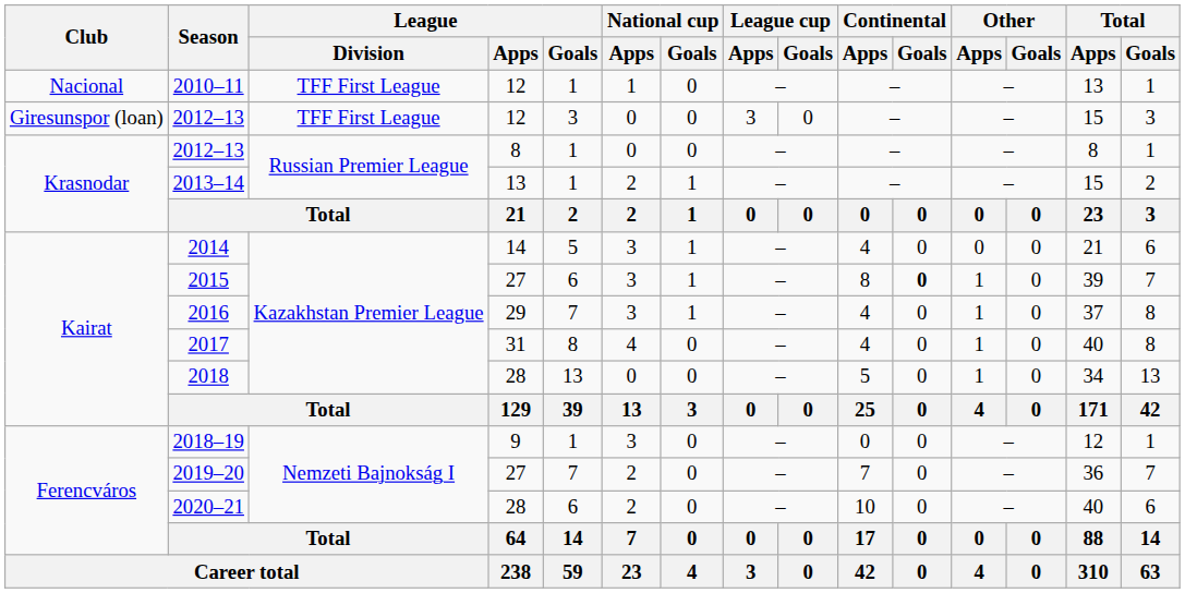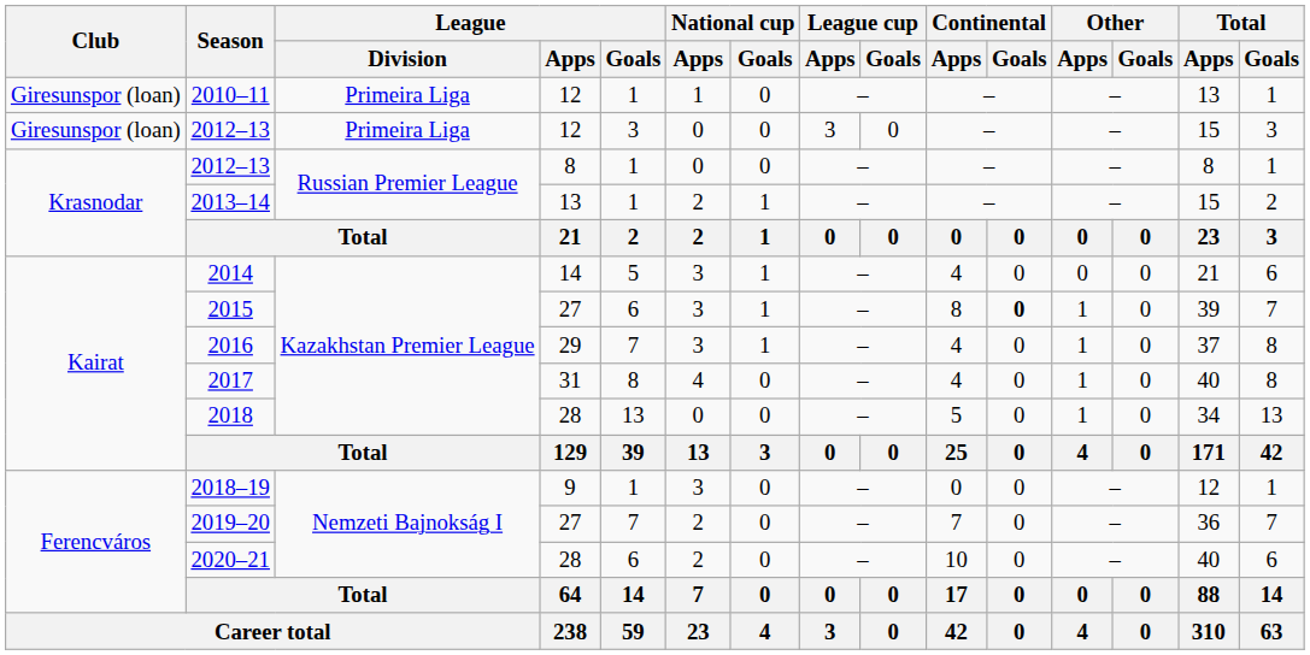 <table class="wikitable" style="text-align:center">
 <tr>
 <th rowspan="2">Club</th>
 <th rowspan="2">Season</th>
 <th colspan="3">League</th>
 <th colspan="2">National cup</th>
 <th colspan="2">League cup</th>
 <th colspan="2">Continental</th>
 <th colspan="2">Other</th>
 <th colspan="2">Total</th>
 </tr>
 <tr>
 <th>Division</th>
 <th>Apps</th>
 <th>Goals</th>
 <th>Apps</th>
 <th>Goals</th>
 <th>Apps</th>
 <th>Goals</th>
 <th>Apps</th>
 <th>Goals</th>
 <th>Apps</th>
 <th>Goals</th>
 <th>Apps</th>
 <th>Goals</th>
 </tr>
 <tr>
-<td><a href='#'>Nacional</a></td>
+<td><a href='#'>Giresunspor</a> (loan)</td>
 <td><a href='#'>2010–11</a></td>
-<td><a href='#'>TFF First League</a></td>
+<td><a href='#'>Primeira Liga</a></td>
 <td>12</td>
 <td>1</td>
 <td>1</td>
 <td>0</td>
 <td colspan="2">–</td>
 <td colspan="2">–</td>
 <td colspan="2">–</td>
 <td>13</td>
 <td>1</td>
 </tr>
 <tr>
 <td><a href='#'>Giresunspor</a> (loan)</td>
 <td><a href='#'>2012–13</a></td>
-<td><a href='#'>TFF First League</a></td>
+<td><a href='#'>Primeira Liga</a></td>
 <td>12</td>
 <td>3</td>
 <td>0</td>
 <td>0</td>
 <td>3</td>
 <td>0</td>
 <td colspan="2">–</td>
 <td colspan="2">–</td>
 <td>15</td>
 <td>3</td>
 </tr>
 <tr>
 <td rowspan="3"><a href='#'>Krasnodar</a></td>
 <td><a href='#'>2012–13</a></td>
 <td rowspan="2"><a href='#'>Russian Premier League</a></td>
 <td>8</td>
 <td>1</td>
 <td>0</td>
 <td>0</td>
 <td colspan="2">–</td>
 <td colspan="2">–</td>
 <td colspan="2">–</td>
 <td>8</td>
 <td>1</td>
 </tr>
 <tr>
 <td><a href='#'>2013–14</a></td>
 <td>13</td>
 <td>1</td>
 <td>2</td>
 <td>1</td>
 <td colspan="2">–</td>
 <td colspan="2">–</td>
 <td colspan="2">–</td>
 <td>15</td>
 <td>2</td>
 </tr>
 <tr>
 <th colspan="2">Total</th>
 <th>21</th>
 <th>2</th>
 <th>2</th>
 <th>1</th>
 <th>0</th>
 <th>0</th>
 <th>0</th>
 <th>0</th>
 <th>0</th>
 <th>0</th>
 <th>23</th>
 <th>3</th>
 </tr>
 <tr>
 <td rowspan="6"><a href='#'>Kairat</a></td>
 <td><a href='#'>2014</a></td>
 <td rowspan="5"><a href='#'>Kazakhstan Premier League</a></td>
 <td>14</td>
 <td>5</td>
 <td>3</td>
 <td>1</td>
 <td colspan="2">–</td>
 <td>4</td>
 <td>0</td>
 <td>0</td>
 <td>0</td>
 <td>21</td>
 <td>6</td>
 </tr>
 <tr>
 <td><a href='#'>2015</a></td>
 <td>27</td>
 <td>6</td>
 <td>3</td>
 <td>1</td>
 <td colspan="2">–</td>
 <td>8</td>
 <td><strong>0</strong></td>
 <td>1</td>
 <td>0</td>
 <td>39</td>
 <td>7</td>
 </tr>
 <tr>
 <td><a href='#'>2016</a></td>
 <td>29</td>
 <td>7</td>
 <td>3</td>
 <td>1</td>
 <td colspan="2">–</td>
 <td>4</td>
 <td>0</td>
 <td>1</td>
 <td>0</td>
 <td>37</td>
 <td>8</td>
 </tr>
 <tr>
 <td><a href='#'>2017</a></td>
 <td>31</td>
 <td>8</td>
 <td>4</td>
 <td>0</td>
 <td colspan="2">–</td>
 <td>4</td>
 <td>0</td>
 <td>1</td>
 <td>0</td>
 <td>40</td>
 <td>8</td>
 </tr>
 <tr>
 <td><a href='#'>2018</a></td>
 <td>28</td>
 <td>13</td>
 <td>0</td>
 <td>0</td>
 <td colspan="2">–</td>
 <td>5</td>
 <td>0</td>
 <td>1</td>
 <td>0</td>
 <td>34</td>
 <td>13</td>
 </tr>
 <tr>
 <th colspan="2">Total</th>
 <th>129</th>
 <th>39</th>
 <th>13</th>
 <th>3</th>
 <th>0</th>
 <th>0</th>
 <th>25</th>
 <th>0</th>
 <th>4</th>
 <th>0</th>
 <th>171</th>
 <th>42</th>
 </tr>
 <tr>
 <td rowspan="4"><a href='#'>Ferencváros</a></td>
 <td><a href='#'>2018–19</a></td>
 <td rowspan="3"><a href='#'>Nemzeti Bajnokság I</a></td>
 <td>9</td>
 <td>1</td>
 <td>3</td>
 <td>0</td>
 <td colspan="2">–</td>
 <td>0</td>
 <td>0</td>
 <td colspan="2">–</td>
 <td>12</td>
 <td>1</td>
 </tr>
 <tr>
 <td><a href='#'>2019–20</a></td>
 <td>27</td>
 <td>7</td>
 <td>2</td>
 <td>0</td>
 <td colspan="2">–</td>
 <td>7</td>
 <td>0</td>
 <td colspan="2">–</td>
 <td>36</td>
 <td>7</td>
 </tr>
 <tr>
 <td><a href='#'>2020–21</a></td>
 <td>28</td>
 <td>6</td>
 <td>2</td>
 <td>0</td>
 <td colspan="2">–</td>
 <td>10</td>
 <td>0</td>
 <td colspan="2">–</td>
 <td>40</td>
 <td>6</td>
 </tr>
 <tr>
 <th colspan="2">Total</th>
 <th>64</th>
 <th>14</th>
 <th>7</th>
 <th>0</th>
 <th>0</th>
 <th>0</th>
 <th>17</th>
 <th>0</th>
 <th>0</th>
 <th>0</th>
 <th>88</th>
 <th>14</th>
 </tr>
 <tr>
 <th colspan="3">Career total</th>
 <th>238</th>
 <th>59</th>
 <th>23</th>
 <th>4</th>
 <th>3</th>
 <th>0</th>
 <th>42</th>
 <th>0</th>
 <th>4</th>
 <th>0</th>
 <th>310</th>
 <th>63</th>
 </tr>
 </table>
